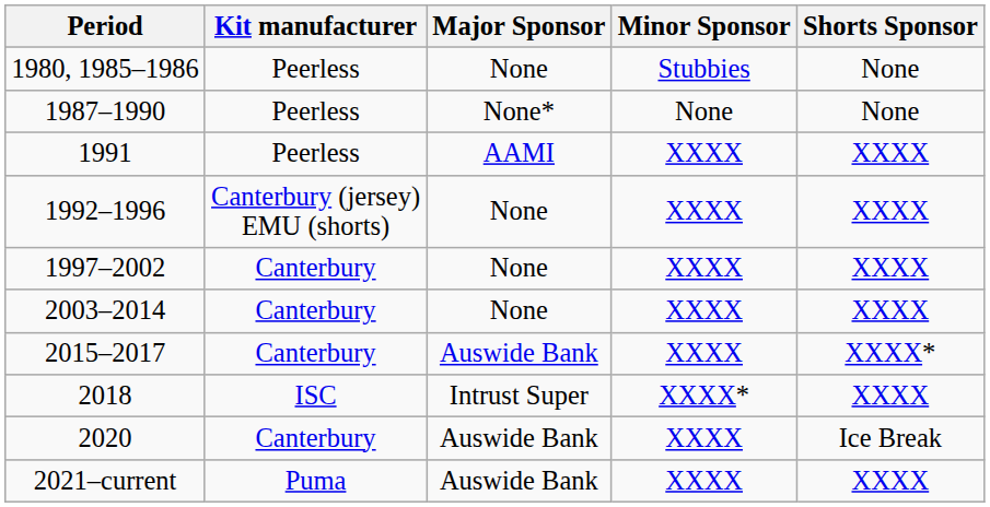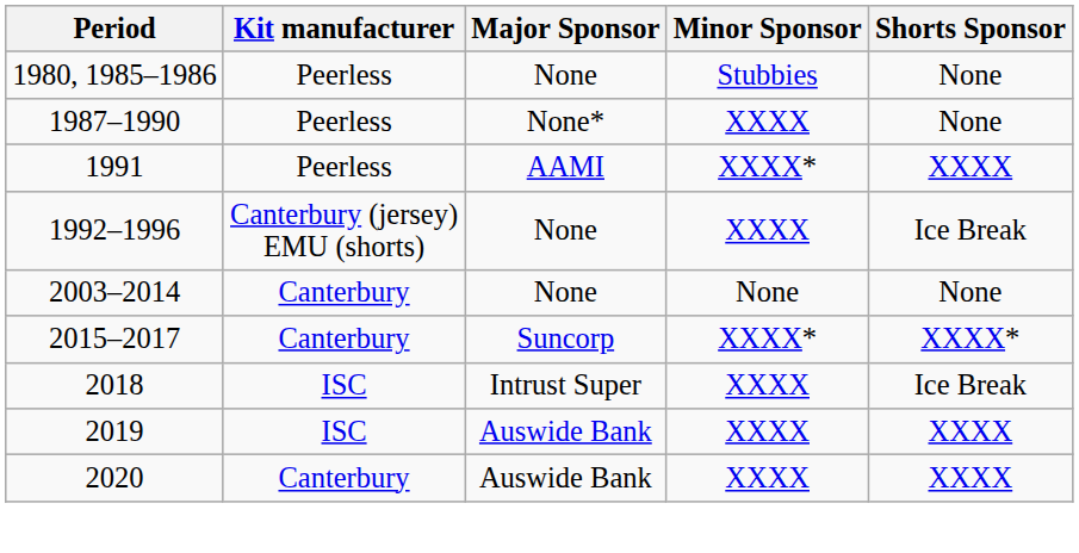 <table class="wikitable" style="text-align: center">
 <tr>
 <th>Period</th>
 <th><a href='#'>Kit</a> manufacturer</th>
 <th>Major Sponsor</th>
 <th>Minor Sponsor</th>
 <th>Shorts Sponsor</th>
 </tr>
 <tr>
 <td>1980, 1985–1986</td>
 <td>Peerless</td>
 <td>None</td>
 <td><a href='#'>Stubbies</a></td>
 <td>None</td>
 </tr>
 <tr>
 <td>1987–1990</td>
 <td>Peerless</td>
 <td>None*</td>
-<td>None</td>
+<td><a href='#'>XXXX</a></td>
 <td>None</td>
 </tr>
 <tr>
 <td>1991</td>
 <td>Peerless</td>
 <td><a href='#'>AAMI</a></td>
-<td><a href='#'>XXXX</a></td>
+<td><a href='#'>XXXX</a>*</td>
 <td><a href='#'>XXXX</a></td>
 </tr>
 <tr>
 <td>1992–1996</td>
 <td><a href='#'>Canterbury</a> (jersey)<br>EMU (shorts)</td>
 <td>None</td>
 <td><a href='#'>XXXX</a></td>
-<td><a href='#'>XXXX</a></td>
-</tr>
-<tr>
-<td>1997–2002</td>
-<td><a href='#'>Canterbury</a></td>
-<td>None</td>
-<td><a href='#'>XXXX</a></td>
-<td><a href='#'>XXXX</a></td>
+<td>Ice Break</td>
 </tr>
 <tr>
 <td>2003–2014</td>
 <td><a href='#'>Canterbury</a></td>
 <td>None</td>
-<td><a href='#'>XXXX</a></td>
-<td><a href='#'>XXXX</a></td>
+<td>None</td>
+<td>None</td>
 </tr>
 <tr>
 <td>2015–2017</td>
 <td><a href='#'>Canterbury</a></td>
-<td><a href='#'>Auswide Bank</a></td>
-<td><a href='#'>XXXX</a></td>
+<td><a href='#'>Suncorp</a></td>
+<td><a href='#'>XXXX</a>*</td>
 <td><a href='#'>XXXX</a>*</td>
 </tr>
 <tr>
 <td>2018</td>
 <td><a href='#'>ISC</a></td>
 <td>Intrust Super</td>
-<td><a href='#'>XXXX</a>*</td>
+<td><a href='#'>XXXX</a></td>
+<td>Ice Break</td>
+</tr>
+<tr>
+<td>2019</td>
+<td><a href='#'>ISC</a></td>
+<td><a href='#'>Auswide Bank</a></td>
+<td><a href='#'>XXXX</a></td>
 <td><a href='#'>XXXX</a></td>
 </tr>
 <tr>
 <td>2020</td>
 <td><a href='#'>Canterbury</a></td>
 <td>Auswide Bank</td>
 <td><a href='#'>XXXX</a></td>
-<td>Ice Break</td>
-</tr>
-<tr>
-<td>2021–current</td>
-<td><a href='#'>Puma</a></td>
-<td>Auswide Bank</td>
-<td><a href='#'>XXXX</a></td>
 <td><a href='#'>XXXX</a></td>
 </tr>
 </table>
